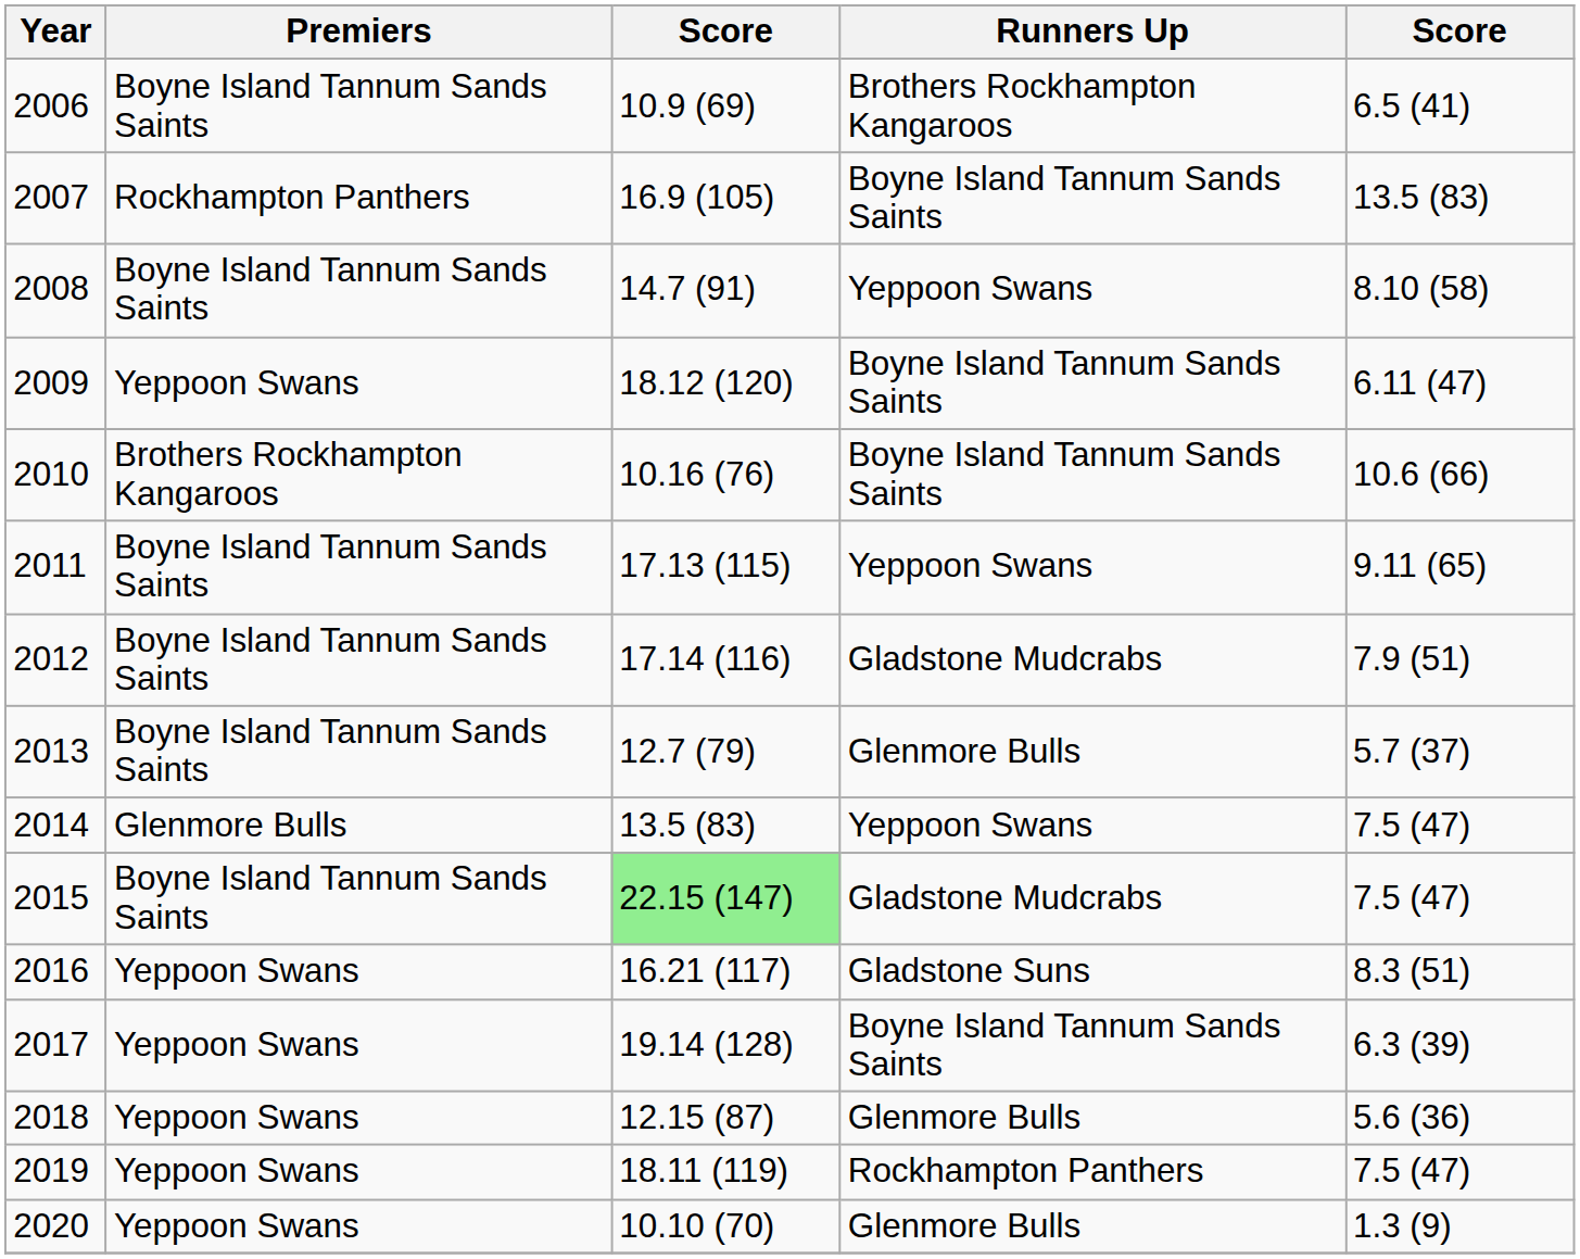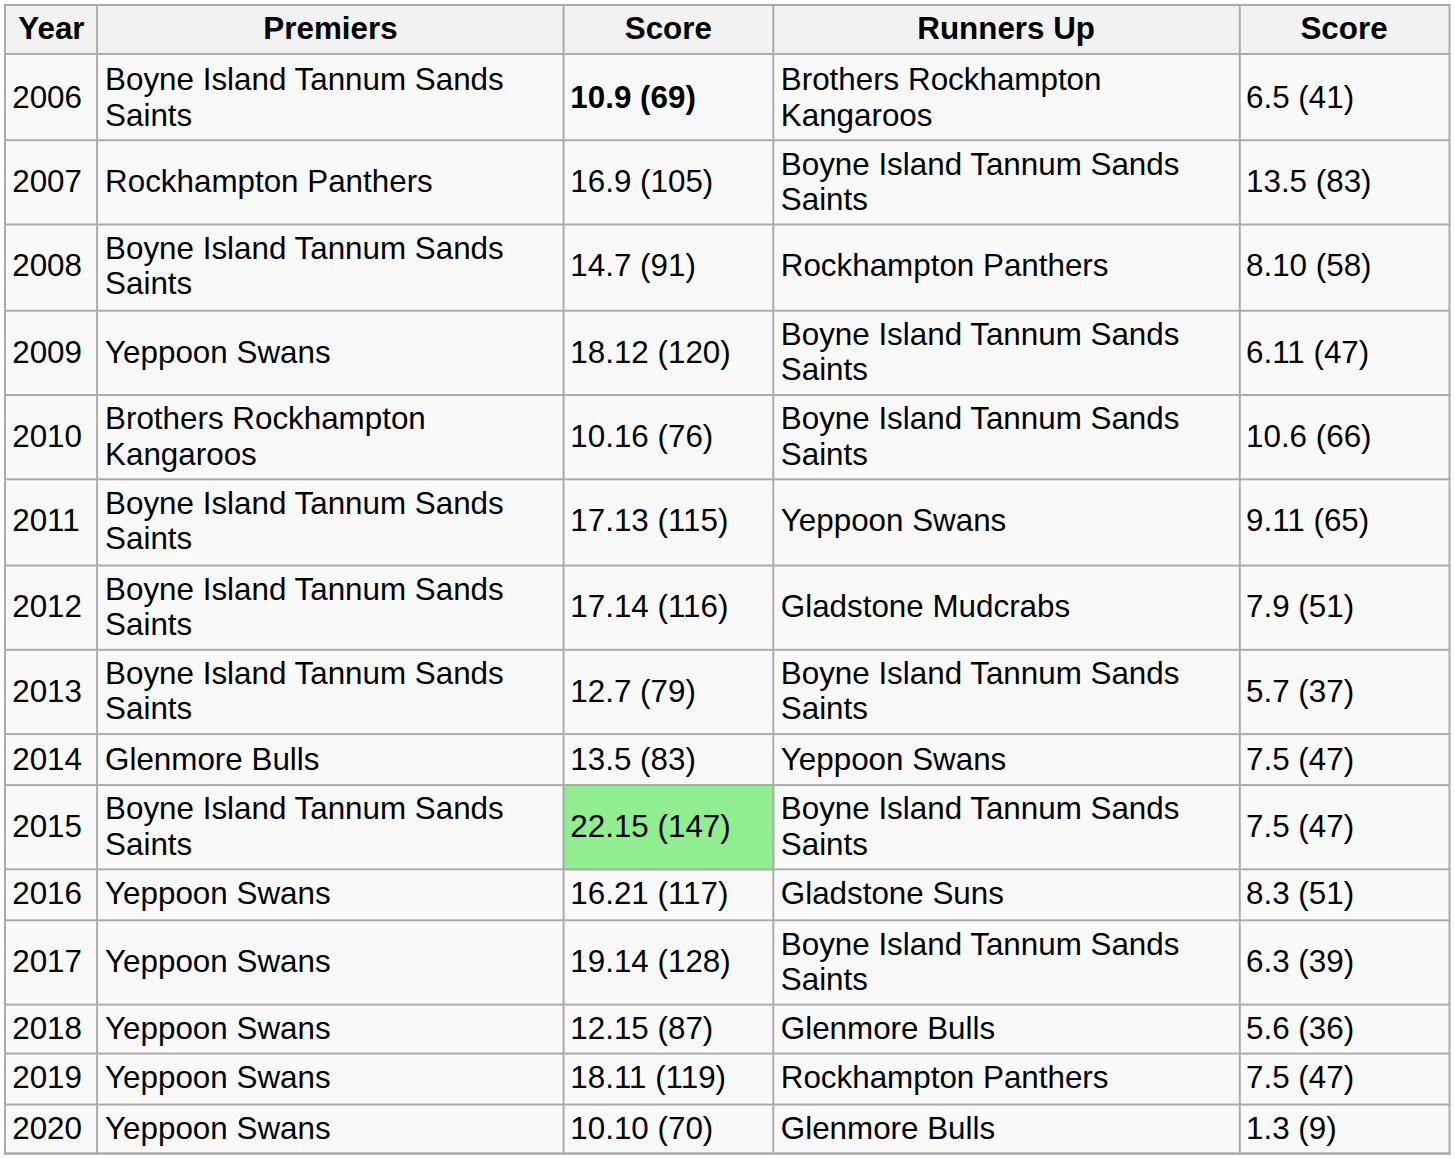 <table class="wikitable">
 <tr>
 <th width = "40">Year</th>
 <th width = "230">Premiers</th>
 <th width = "100">Score</th>
 <th width = "230">Runners Up</th>
 <th width = "100">Score</th>
 </tr>
 <tr>
 <td>2006</td>
 <td>Boyne Island Tannum Sands Saints</td>
-<td>10.9 (69)</td>
+<td><strong>10.9 (69)</strong></td>
 <td>Brothers Rockhampton Kangaroos</td>
 <td>6.5 (41)</td>
 </tr>
 <tr>
 <td>2007</td>
 <td>Rockhampton Panthers</td>
 <td>16.9 (105)</td>
 <td>Boyne Island Tannum Sands Saints</td>
 <td>13.5 (83)</td>
 </tr>
 <tr>
 <td>2008</td>
 <td>Boyne Island Tannum Sands Saints</td>
 <td>14.7 (91)</td>
-<td>Yeppoon Swans</td>
+<td>Rockhampton Panthers</td>
 <td>8.10 (58)</td>
 </tr>
 <tr>
 <td>2009</td>
 <td>Yeppoon Swans</td>
 <td>18.12 (120)</td>
 <td>Boyne Island Tannum Sands Saints</td>
 <td>6.11 (47)</td>
 </tr>
 <tr>
 <td>2010</td>
 <td>Brothers Rockhampton Kangaroos</td>
 <td>10.16 (76)</td>
 <td>Boyne Island Tannum Sands Saints</td>
 <td>10.6 (66)</td>
 </tr>
 <tr>
 <td>2011</td>
 <td>Boyne Island Tannum Sands Saints</td>
 <td>17.13 (115)</td>
 <td>Yeppoon Swans</td>
 <td>9.11 (65)</td>
 </tr>
 <tr>
 <td>2012</td>
 <td>Boyne Island Tannum Sands Saints</td>
 <td>17.14 (116)</td>
 <td>Gladstone Mudcrabs</td>
 <td>7.9 (51)</td>
 </tr>
 <tr>
 <td>2013</td>
 <td>Boyne Island Tannum Sands Saints</td>
 <td>12.7 (79)</td>
-<td>Glenmore Bulls</td>
+<td>Boyne Island Tannum Sands Saints</td>
 <td>5.7 (37)</td>
 </tr>
 <tr>
 <td>2014</td>
 <td>Glenmore Bulls</td>
 <td>13.5 (83)</td>
 <td>Yeppoon Swans</td>
 <td>7.5 (47)</td>
 </tr>
 <tr>
 <td>2015</td>
 <td>Boyne Island Tannum Sands Saints</td>
 <td style="background: lightgreen;">22.15 (147)</td>
-<td>Gladstone Mudcrabs</td>
+<td>Boyne Island Tannum Sands Saints</td>
 <td>7.5 (47)</td>
 </tr>
 <tr>
 <td>2016</td>
 <td>Yeppoon Swans</td>
 <td>16.21 (117)</td>
 <td>Gladstone Suns</td>
 <td>8.3 (51)</td>
 </tr>
 <tr>
 <td>2017</td>
 <td>Yeppoon Swans</td>
 <td>19.14 (128)</td>
 <td>Boyne Island Tannum Sands Saints</td>
 <td>6.3 (39)</td>
 </tr>
 <tr>
 <td>2018</td>
 <td>Yeppoon Swans</td>
 <td>12.15 (87)</td>
 <td>Glenmore Bulls</td>
 <td>5.6 (36)</td>
 </tr>
 <tr>
 <td>2019</td>
 <td>Yeppoon Swans</td>
 <td>18.11 (119)</td>
 <td>Rockhampton Panthers</td>
 <td>7.5 (47)</td>
 </tr>
 <tr>
 <td>2020</td>
 <td>Yeppoon Swans</td>
 <td>10.10 (70)</td>
 <td>Glenmore Bulls</td>
 <td>1.3 (9)</td>
 </tr>
 <tr>
 </tr>
 </table>
